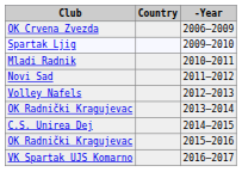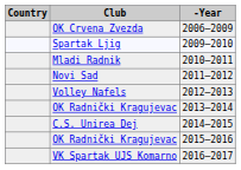 <table bgcolor="#f7f8ff" cellpadding="3" cellspacing="0" border="1" style="font-size: 95%; border: gray solid 1px; border-collapse: collapse;">
 <tr bgcolor="#CCCCCC">
+<td align="center"><strong>Country</strong></td>
 <td align="center"><strong>Club</strong></td>
-<td align="center"><strong>Country</strong></td>
 <td align="center"><strong>-Year</strong></td>
 </tr>
 <tr bgcolor="#EFEFEF" align=left>
+<td></td>
 <td><a href='#'>OK Crvena Zvezda</a></td>
-<td></td>
 <td>2006—2009</td>
 </tr>
 <tr align=left>
+<td></td>
 <td><a href='#'>Spartak Ljig</a></td>
-<td></td>
 <td>2009—2010</td>
 </tr>
 <tr bgcolor="#EFEFEF" align=left>
+<td></td>
 <td><a href='#'>Mladi Radnik</a></td>
-<td></td>
 <td>2010—2011</td>
 </tr>
 <tr bgcolor="#EFEFEF" align=left>
+<td></td>
 <td><a href='#'>Novi Sad</a></td>
-<td></td>
 <td>2011—2012</td>
 </tr>
 <tr bgcolor="#EFEFEF" align=left>
+<td></td>
 <td><a href='#'>Volley Nafels</a></td>
-<td></td>
 <td>2012—2013</td>
 </tr>
 <tr bgcolor="#EFEFEF" align=left>
+<td></td>
 <td><a href='#'>OK Radnički Kragujevac</a></td>
-<td></td>
 <td>2013—2014</td>
 </tr>
 <tr bgcolor="#EFEFEF" align=left>
+<td></td>
 <td><a href='#'>C.S. Unirea Dej</a></td>
-<td></td>
 <td>2014—2015</td>
 </tr>
 <tr bgcolor="#EFEFEF" align=left>
+<td></td>
 <td><a href='#'>OK Radnički Kragujevac</a></td>
-<td></td>
 <td>2015—2016</td>
 </tr>
 <tr bgcolor="#EFEFEF" align=left>
+<td></td>
 <td><a href='#'>VK Spartak UJS Komarno</a></td>
-<td></td>
 <td>2016—2017</td>
 </tr>
 </table>
